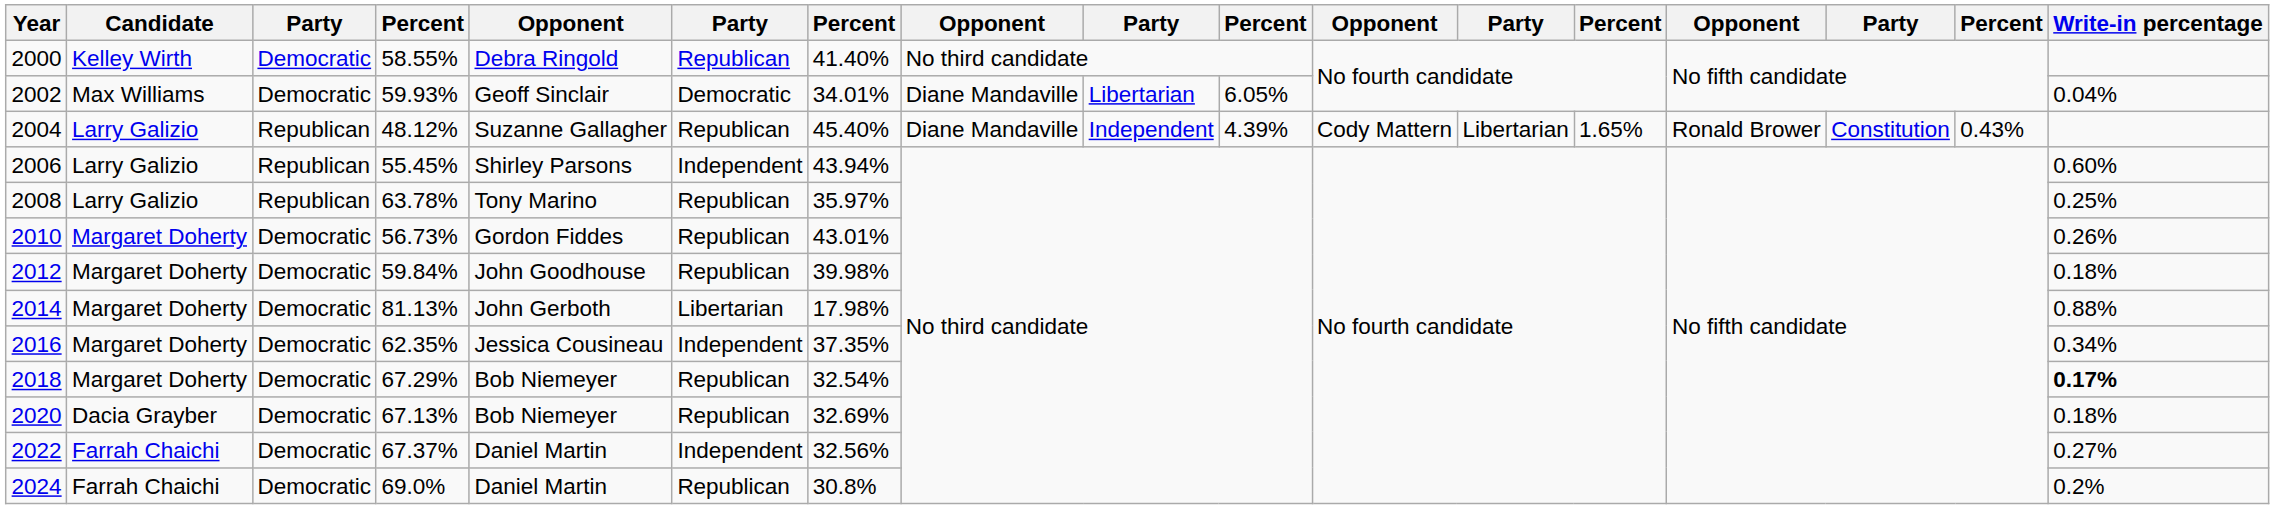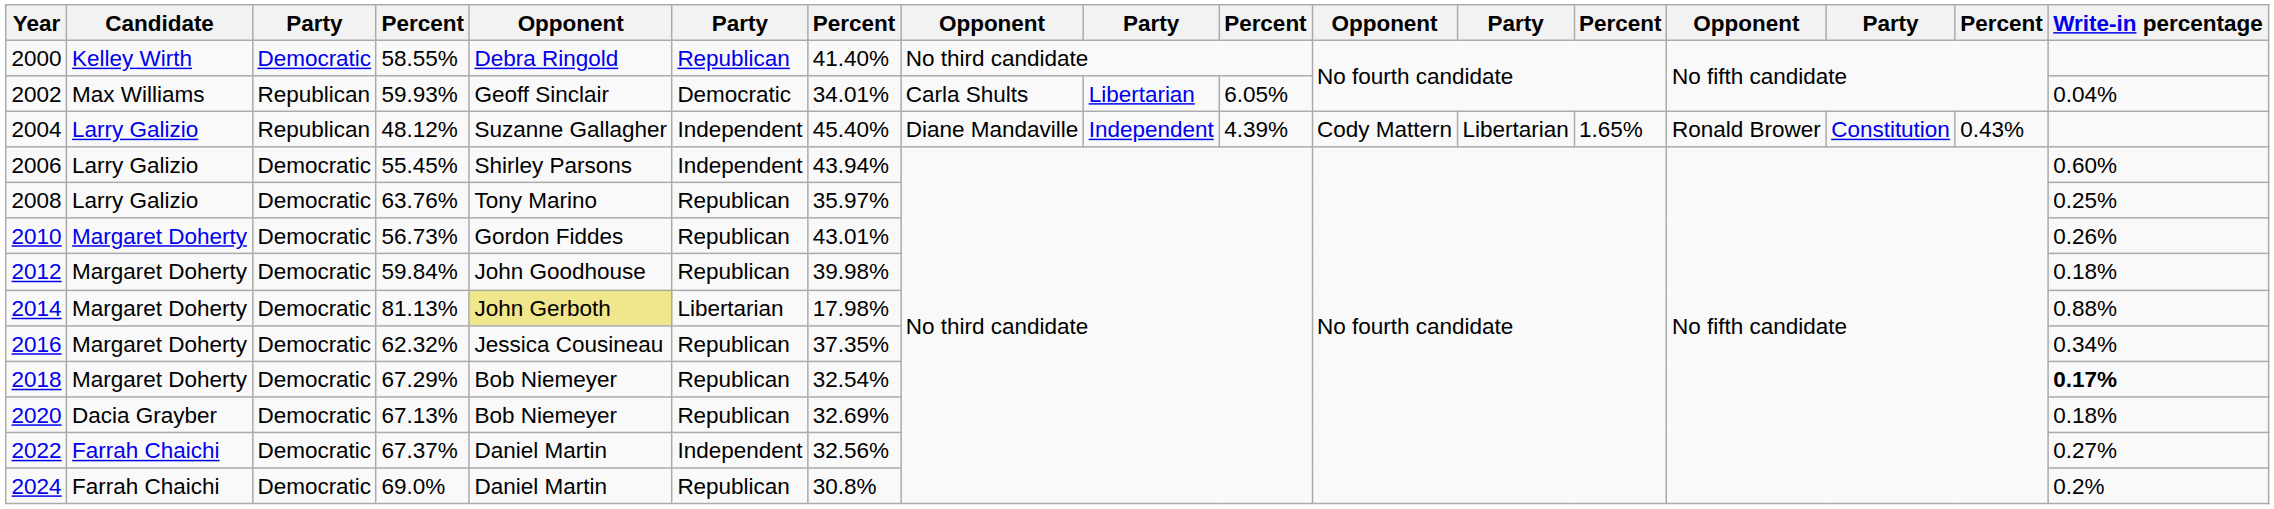 <table class="wikitable sortable" style="margin:0.5em auto; font-size:95%;">
 <tr>
 <th>Year</th>
 <th>Candidate</th>
 <th>Party</th>
 <th>Percent</th>
 <th>Opponent</th>
 <th>Party</th>
 <th>Percent</th>
 <th>Opponent</th>
 <th>Party</th>
 <th>Percent</th>
 <th>Opponent</th>
 <th>Party</th>
 <th>Percent</th>
 <th>Opponent</th>
 <th>Party</th>
 <th>Percent</th>
 <th><a href='#'>Write-in</a> percentage</th>
 </tr>
 <tr>
 <td>2000</td>
 <td><a href='#'>Kelley Wirth</a></td>
 <td><a href='#'>Democratic</a></td>
 <td>58.55%</td>
 <td><a href='#'>Debra Ringold</a></td>
 <td><a href='#'>Republican</a></td>
 <td>41.40%</td>
 <td colspan="3">No third candidate</td>
 <td colspan="3" rowspan="2">No fourth candidate</td>
 <td colspan="3" rowspan="2">No fifth candidate</td>
 </tr>
 <tr>
 <td>2002</td>
 <td>Max Williams</td>
-<td>Democratic</td>
+<td>Republican</td>
 <td>59.93%</td>
 <td>Geoff Sinclair</td>
 <td>Democratic</td>
 <td>34.01%</td>
-<td>Diane Mandaville</td>
+<td>Carla Shults</td>
 <td><a href='#'>Libertarian</a></td>
 <td>6.05%</td>
 <td>0.04%</td>
 </tr>
 <tr>
 <td>2004</td>
 <td><a href='#'>Larry Galizio</a></td>
 <td>Republican</td>
 <td>48.12%</td>
 <td>Suzanne Gallagher</td>
-<td>Republican</td>
+<td>Independent</td>
 <td>45.40%</td>
 <td>Diane Mandaville</td>
 <td><a href='#'>Independent</a></td>
 <td>4.39%</td>
 <td>Cody Mattern</td>
 <td>Libertarian</td>
 <td>1.65%</td>
 <td>Ronald Brower</td>
 <td><a href='#'>Constitution</a></td>
 <td>0.43%</td>
 <td></td>
 </tr>
 <tr>
 <td>2006</td>
 <td>Larry Galizio</td>
-<td>Republican</td>
+<td>Democratic</td>
 <td>55.45%</td>
 <td>Shirley Parsons</td>
 <td>Independent</td>
 <td>43.94%</td>
 <td colspan="3" rowspan="10">No third candidate</td>
 <td colspan="3" rowspan="10">No fourth candidate</td>
 <td colspan="3" rowspan="10">No fifth candidate</td>
 <td>0.60%</td>
 </tr>
 <tr>
 <td>2008</td>
 <td>Larry Galizio</td>
-<td>Republican</td>
-<td>63.78%</td>
+<td>Democratic</td>
+<td>63.76%</td>
 <td>Tony Marino</td>
 <td>Republican</td>
 <td>35.97%</td>
 <td>0.25%</td>
 </tr>
 <tr>
 <td><a href='#'>2010</a></td>
 <td><a href='#'>Margaret Doherty</a></td>
 <td>Democratic</td>
 <td>56.73%</td>
 <td>Gordon Fiddes</td>
 <td>Republican</td>
 <td>43.01%</td>
 <td>0.26%</td>
 </tr>
 <tr>
 <td><a href='#'>2012</a></td>
 <td>Margaret Doherty</td>
 <td>Democratic</td>
 <td>59.84%</td>
 <td>John Goodhouse</td>
 <td>Republican</td>
 <td>39.98%</td>
 <td>0.18%</td>
 </tr>
 <tr>
 <td><a href='#'>2014</a></td>
 <td>Margaret Doherty</td>
 <td>Democratic</td>
 <td>81.13%</td>
-<td>John Gerboth</td>
+<td style="background: khaki;">John Gerboth</td>
 <td>Libertarian</td>
 <td>17.98%</td>
 <td>0.88%</td>
 </tr>
 <tr>
 <td><a href='#'>2016</a></td>
 <td>Margaret Doherty</td>
 <td>Democratic</td>
-<td>62.35%</td>
+<td>62.32%</td>
 <td>Jessica Cousineau</td>
-<td>Independent</td>
+<td>Republican</td>
 <td>37.35%</td>
 <td>0.34%</td>
 </tr>
 <tr>
 <td><a href='#'>2018</a></td>
 <td>Margaret Doherty</td>
 <td>Democratic</td>
 <td>67.29%</td>
 <td>Bob Niemeyer</td>
 <td>Republican</td>
 <td>32.54%</td>
 <td><strong>0.17%</strong></td>
 </tr>
 <tr>
 <td><a href='#'>2020</a></td>
 <td>Dacia Grayber</td>
 <td>Democratic</td>
 <td>67.13%</td>
 <td>Bob Niemeyer</td>
 <td>Republican</td>
 <td>32.69%</td>
 <td>0.18%</td>
 </tr>
 <tr>
 <td><a href='#'>2022</a></td>
 <td><a href='#'>Farrah Chaichi</a></td>
 <td>Democratic</td>
 <td>67.37%</td>
 <td>Daniel Martin</td>
 <td>Independent</td>
 <td>32.56%</td>
 <td>0.27%</td>
 </tr>
 <tr>
 <td><a href='#'>2024</a></td>
 <td>Farrah Chaichi</td>
 <td>Democratic</td>
 <td>69.0%</td>
 <td>Daniel Martin</td>
 <td>Republican</td>
 <td>30.8%</td>
 <td>0.2%</td>
 </tr>
 </table>
